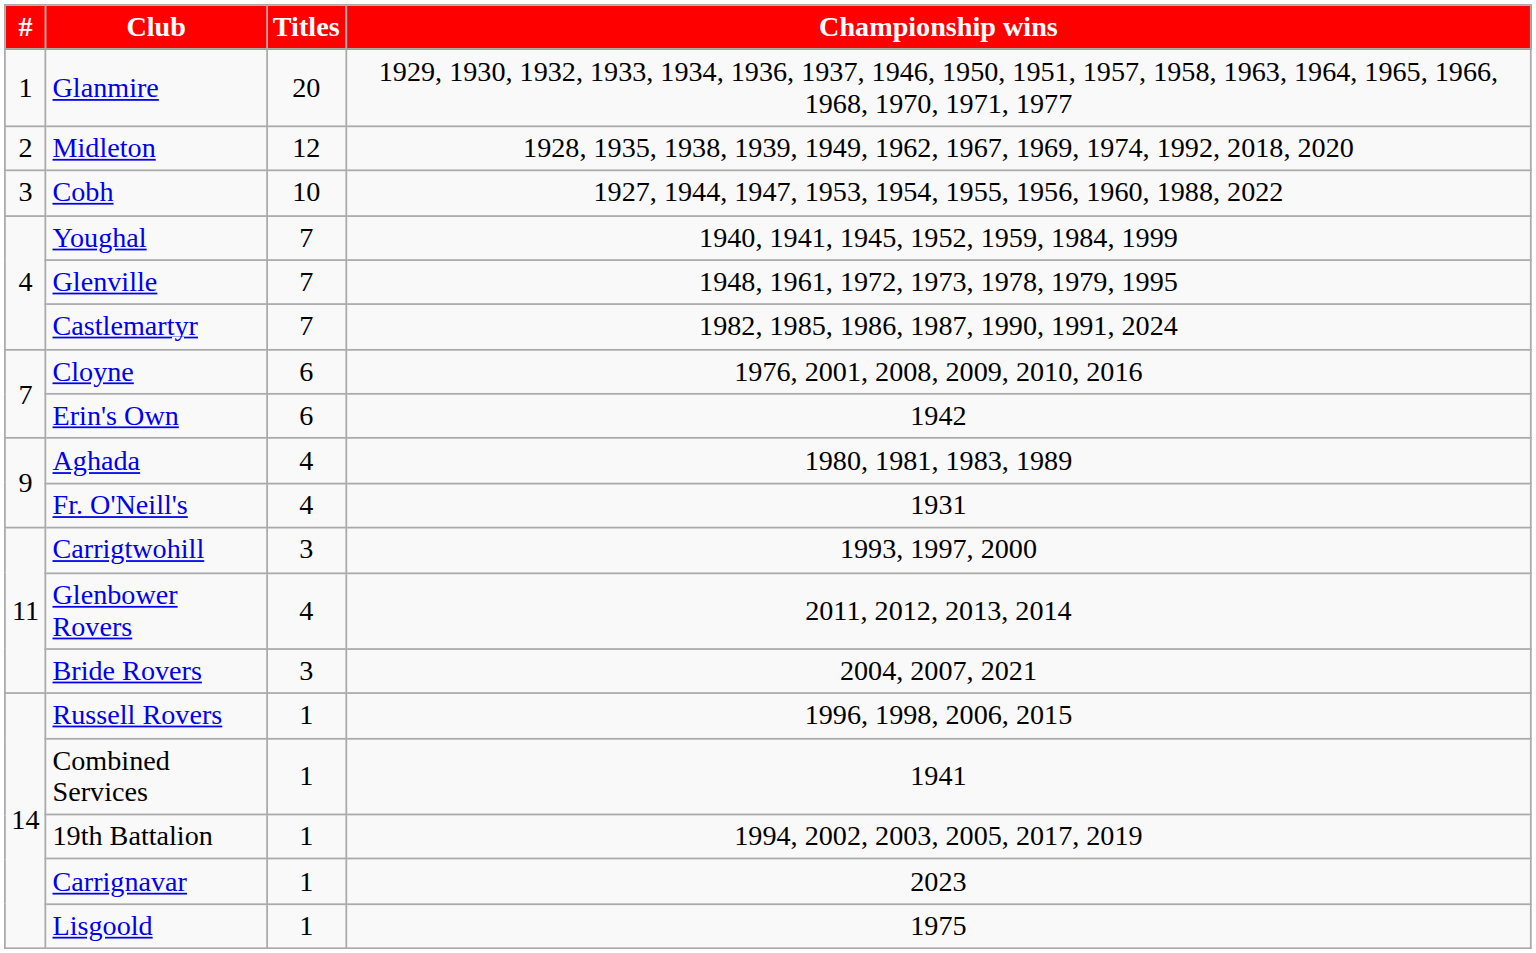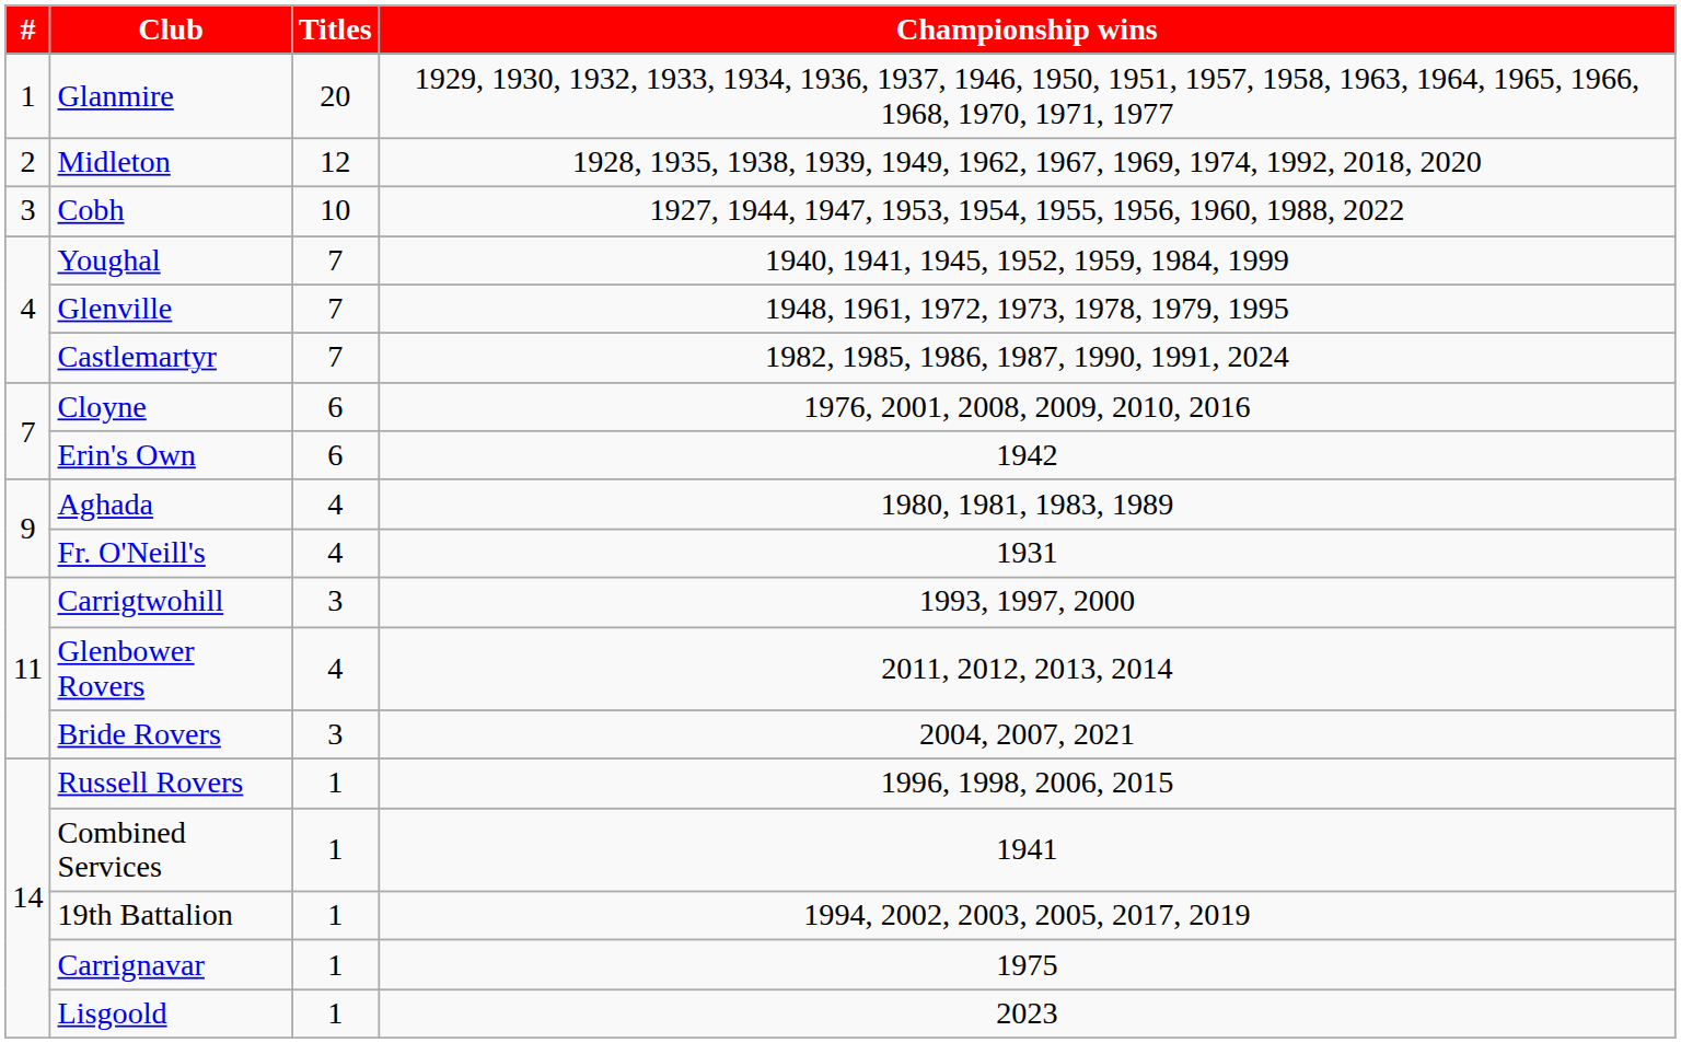 <table class="wikitable sortable" style="text-align:center">
 <tr>
 <th style="background:red;color:white">#</th>
 <th style="background:red;color:white">Club</th>
 <th style="background:red;color:white">Titles</th>
 <th style="background:red;color:white">Championship wins</th>
 </tr>
 <tr>
 <td>1</td>
 <td style="text-align:left"> <a href='#'>Glanmire</a></td>
 <td>20</td>
 <td>1929, 1930, 1932, 1933, 1934, 1936, 1937, 1946, 1950, 1951, 1957, 1958, 1963, 1964, 1965, 1966, 1968, 1970, 1971, 1977</td>
 </tr>
 <tr>
 <td>2</td>
 <td style="text-align:left"> <a href='#'>Midleton</a></td>
 <td>12</td>
 <td>1928, 1935, 1938, 1939, 1949, 1962, 1967, 1969, 1974, 1992, 2018, 2020</td>
 </tr>
 <tr>
 <td>3</td>
 <td style="text-align:left"> <a href='#'>Cobh</a></td>
 <td>10</td>
 <td>1927, 1944, 1947, 1953, 1954, 1955, 1956, 1960, 1988, 2022</td>
 </tr>
 <tr>
 <td rowspan="3">4</td>
 <td style="text-align:left"> <a href='#'>Youghal</a></td>
 <td>7</td>
 <td>1940, 1941, 1945, 1952, 1959, 1984, 1999</td>
 </tr>
 <tr>
 <td style="text-align:left"> <a href='#'>Glenville</a></td>
 <td>7</td>
 <td>1948, 1961, 1972, 1973, 1978, 1979, 1995</td>
 </tr>
 <tr>
 <td style="text-align:left"> <a href='#'>Castlemartyr</a></td>
 <td>7</td>
 <td>1982, 1985, 1986, 1987, 1990, 1991, 2024</td>
 </tr>
 <tr>
 <td rowspan="2">7</td>
 <td style="text-align:left"> <a href='#'>Cloyne</a></td>
 <td>6</td>
 <td>1976, 2001, 2008, 2009, 2010, 2016</td>
 </tr>
 <tr>
 <td style="text-align:left"> <a href='#'>Erin's Own</a></td>
 <td>6</td>
 <td>1942</td>
 </tr>
 <tr>
 <td rowspan="2">9</td>
 <td style="text-align:left"> <a href='#'>Aghada</a></td>
 <td>4</td>
 <td>1980, 1981, 1983, 1989</td>
 </tr>
 <tr>
 <td style="text-align:left"> <a href='#'>Fr. O'Neill's</a></td>
 <td>4</td>
 <td>1931</td>
 </tr>
 <tr>
 <td rowspan="3">11</td>
 <td style="text-align:left"> <a href='#'>Carrigtwohill</a></td>
 <td>3</td>
 <td>1993, 1997, 2000</td>
 </tr>
 <tr>
 <td style="text-align:left"> <a href='#'>Glenbower Rovers</a></td>
 <td>4</td>
 <td>2011, 2012, 2013, 2014</td>
 </tr>
 <tr>
 <td style="text-align:left"> <a href='#'>Bride Rovers</a></td>
 <td>3</td>
 <td>2004, 2007, 2021</td>
 </tr>
 <tr>
 <td rowspan="5">14</td>
 <td style="text-align:left"> <a href='#'>Russell Rovers</a></td>
 <td>1</td>
 <td>1996, 1998, 2006, 2015</td>
 </tr>
 <tr>
 <td style="text-align:left">Combined Services</td>
 <td>1</td>
 <td>1941</td>
 </tr>
 <tr>
 <td style="text-align:left">19th Battalion</td>
 <td>1</td>
 <td>1994, 2002, 2003, 2005, 2017, 2019</td>
 </tr>
 <tr>
 <td style="text-align:left"> <a href='#'>Carrignavar</a></td>
 <td>1</td>
-<td>2023</td>
+<td>1975</td>
 </tr>
 <tr>
 <td style="text-align:left"> <a href='#'>Lisgoold</a></td>
 <td>1</td>
-<td>1975</td>
+<td>2023</td>
 </tr>
 </table>
